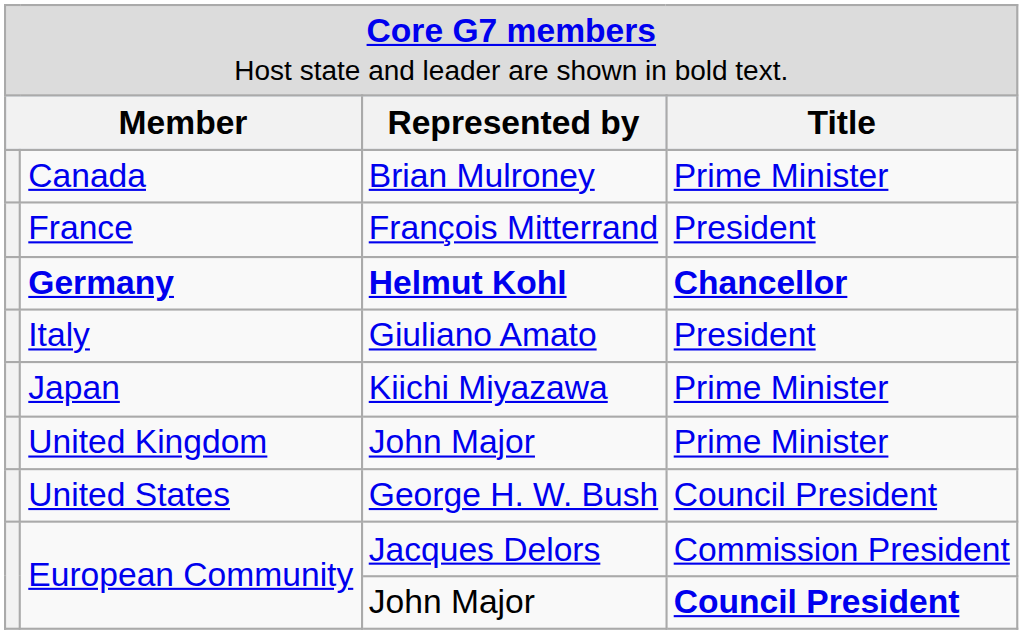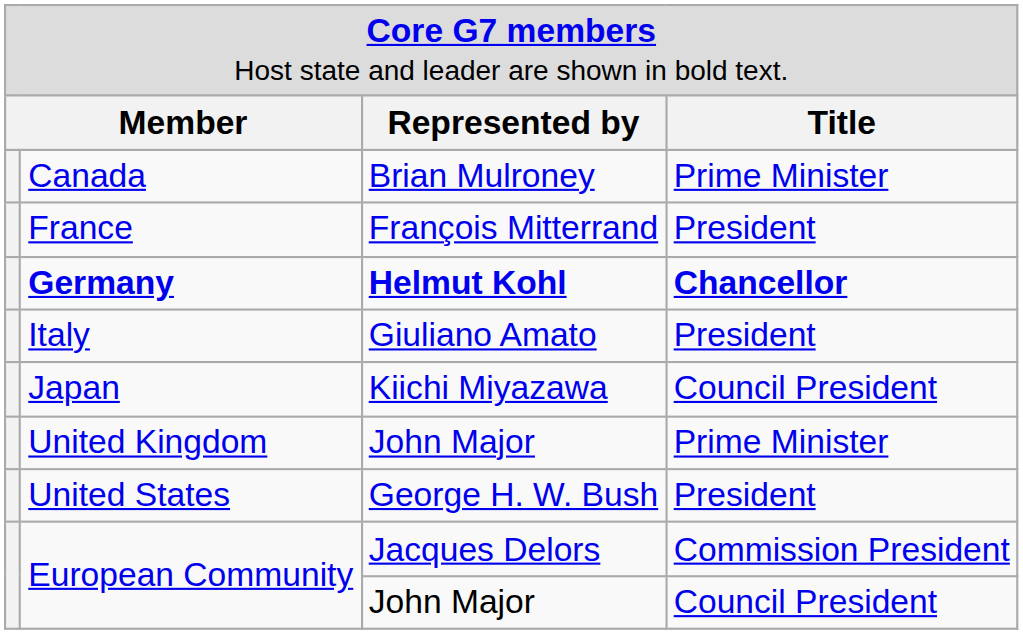 <table class="wikitable">
 <tr>
 <td colspan="4" style="text-align: center; background:Gainsboro"><strong><a href='#'>Core G7 members</a></strong><br><small>Host state and leader are shown in bold text.</small></td>
 </tr>
 <tr style="background:LightSteelBlue; text-align:center;">
 <th colspan=2>Member</th>
 <th>Represented by</th>
 <th>Title</th>
 </tr>
 <tr>
 <th></th>
 <td><a href='#'>Canada</a></td>
 <td><a href='#'>Brian Mulroney</a></td>
 <td><a href='#'>Prime Minister</a></td>
 </tr>
 <tr>
 <th></th>
 <td><a href='#'>France</a></td>
 <td><a href='#'>François Mitterrand</a></td>
 <td><a href='#'>President</a></td>
 </tr>
 <tr>
 <th></th>
 <td><strong><a href='#'>Germany</a></strong></td>
 <td><strong><a href='#'>Helmut Kohl</a></strong></td>
 <td><strong><a href='#'>Chancellor</a></strong></td>
 </tr>
 <tr>
 <th></th>
 <td><a href='#'>Italy</a></td>
 <td><a href='#'>Giuliano Amato</a></td>
 <td><a href='#'>President</a></td>
 </tr>
 <tr>
 <th></th>
 <td><a href='#'>Japan</a></td>
 <td><a href='#'>Kiichi Miyazawa</a></td>
-<td><a href='#'>Prime Minister</a></td>
+<td><a href='#'>Council President</a></td>
 </tr>
 <tr>
 <th></th>
 <td><a href='#'>United Kingdom</a></td>
 <td><a href='#'>John Major</a></td>
 <td><a href='#'>Prime Minister</a></td>
 </tr>
 <tr>
 <th></th>
 <td><a href='#'>United States</a></td>
 <td><a href='#'>George H. W. Bush</a></td>
-<td><a href='#'>Council President</a></td>
+<td><a href='#'>President</a></td>
 </tr>
 <tr>
 <th rowspan="2"></th>
 <td rowspan="2"><a href='#'>European Community</a></td>
 <td><a href='#'>Jacques Delors</a></td>
 <td><a href='#'>Commission President</a></td>
 </tr>
 <tr>
 <td>John Major</td>
-<td><strong><a href='#'>Council President</a></strong></td>
+<td><a href='#'>Council President</a></td>
 </tr>
 </table>
